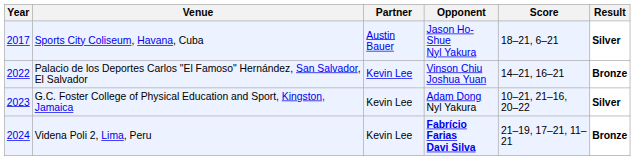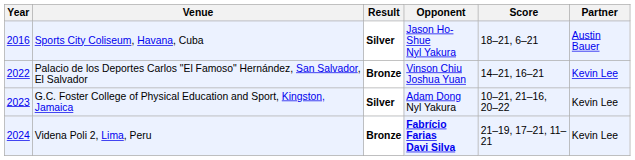 <table class="sortable wikitable" style="font-size: 90%;">
 <tr>
 <th>Year</th>
 <th>Venue</th>
-<th>Partner</th>
+<th>Result</th>
 <th>Opponent</th>
 <th>Score</th>
-<th>Result</th>
+<th>Partner</th>
 </tr>
 <tr style="background:#ECF2FF">
-<td align="center"><a href='#'>2017</a></td>
+<td align="center"><a href='#'>2016</a></td>
 <td align="left"><a href='#'>Sports City Coliseum</a>, <a href='#'>Havana</a>, Cuba</td>
-<td align="left"> <a href='#'>Austin Bauer</a></td>
+<td style="text-align:left; background:white"> <strong>Silver</strong></td>
 <td align="left"> <a href='#'>Jason Ho-Shue</a> <br> <a href='#'>Nyl Yakura</a></td>
 <td align="left">18–21, 6–21</td>
-<td style="text-align:left; background:white"> <strong>Silver</strong></td>
+<td align="left"> <a href='#'>Austin Bauer</a></td>
 </tr>
 <tr style="background:#ECF2FF">
 <td align="center"><a href='#'>2022</a></td>
 <td align="left">Palacio de los Deportes Carlos "El Famoso" Hernández, <a href='#'>San Salvador</a>, El Salvador</td>
-<td align="left"> <a href='#'>Kevin Lee</a></td>
+<td style="text-align:left; background:white"> <strong>Bronze</strong></td>
 <td align="left"> <a href='#'>Vinson Chiu</a><br> <a href='#'>Joshua Yuan</a></td>
 <td align="left">14–21, 16–21</td>
-<td style="text-align:left; background:white"> <strong>Bronze</strong></td>
+<td align="left"> <a href='#'>Kevin Lee</a></td>
 </tr>
 <tr style="background:#ECF2FF">
 <td align="center"><a href='#'>2023</a></td>
 <td align="left">G.C. Foster College of Physical Education and Sport, <a href='#'>Kingston, Jamaica</a></td>
-<td align="left"> Kevin Lee</td>
+<td style="text-align:left; background:white"> <strong>Silver</strong></td>
 <td align="left"> <a href='#'>Adam Dong</a><br> Nyl Yakura</td>
 <td align="left">10–21, 21–16, 20–22</td>
-<td style="text-align:left; background:white"> <strong>Silver</strong></td>
+<td align="left"> Kevin Lee</td>
 </tr>
 <tr style="background:#ECF2FF">
 <td align="center"><a href='#'>2024</a></td>
 <td align="left">Videna Poli 2, <a href='#'>Lima</a>, Peru</td>
-<td align="left"> Kevin Lee</td>
+<td style="text-align:left; background:white"> <strong>Bronze</strong></td>
 <td align="left"><strong> <a href='#'>Fabrício Farias</a><br> <a href='#'>Davi Silva</a></strong></td>
 <td align="left">21–19, 17–21, 11–21</td>
-<td style="text-align:left; background:white"> <strong>Bronze</strong></td>
+<td align="left"> Kevin Lee</td>
 </tr>
 </table>
